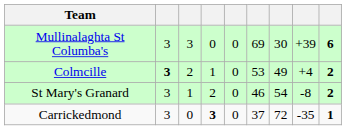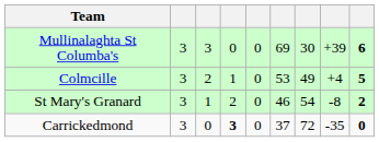 <table class="wikitable" style="text-align:center">
 <tr>
 <th style="width:175px;">Team</th>
 <th width="20"></th>
 <th width="20"></th>
 <th width="20"></th>
 <th width="20"></th>
 <th width="20"></th>
 <th width="20"></th>
 <th width="20"></th>
 <th width="20"></th>
 </tr>
 <tr style="background:#cfc;">
 <td><a href='#'>Mullinalaghta St Columba's</a></td>
 <td>3</td>
 <td>3</td>
 <td>0</td>
 <td>0</td>
 <td>69</td>
 <td>30</td>
 <td>+39</td>
 <td><strong>6</strong></td>
 </tr>
 <tr style="background:#cfc;">
 <td><a href='#'>Colmcille</a></td>
-<td><strong>3</strong></td>
+<td>3</td>
 <td>2</td>
 <td>1</td>
 <td>0</td>
 <td>53</td>
 <td>49</td>
 <td>+4</td>
-<td><strong>2</strong></td>
+<td><strong>5</strong></td>
 </tr>
 <tr style="background:#cfc;">
 <td>St Mary's Granard</td>
 <td>3</td>
 <td>1</td>
 <td>2</td>
 <td>0</td>
 <td>46</td>
 <td>54</td>
 <td>-8</td>
 <td><strong>2</strong></td>
 </tr>
 <tr>
 <td>Carrickedmond</td>
 <td>3</td>
 <td>0</td>
 <td><strong>3</strong></td>
 <td>0</td>
 <td>37</td>
 <td>72</td>
 <td>-35</td>
-<td><strong>1</strong></td>
+<td><strong>0</strong></td>
 </tr>
 </table>
